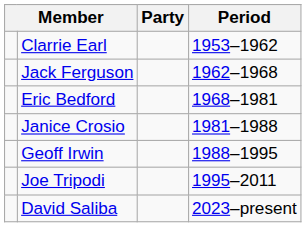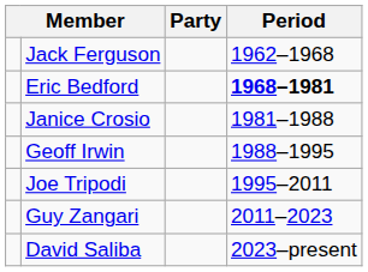 <table class="wikitable">
 <tr>
 <th colspan="2">Member</th>
 <th>Party</th>
 <th>Period</th>
-</tr>
-<tr>
-<td> </td>
-<td><a href='#'>Clarrie Earl</a></td>
-<td></td>
-<td><a href='#'>1953</a>–1962</td>
 </tr>
 <tr>
 <td> </td>
 <td><a href='#'>Jack Ferguson</a></td>
 <td></td>
 <td><a href='#'>1962</a>–1968</td>
 </tr>
 <tr>
 <td> </td>
 <td><a href='#'>Eric Bedford</a></td>
 <td></td>
-<td><a href='#'>1968</a>–1981</td>
+<td><strong><a href='#'>1968</a>–1981</strong></td>
 </tr>
 <tr>
 <td> </td>
 <td><a href='#'>Janice Crosio</a></td>
 <td></td>
 <td><a href='#'>1981</a>–1988</td>
 </tr>
 <tr>
 <td> </td>
 <td><a href='#'>Geoff Irwin</a></td>
 <td></td>
 <td><a href='#'>1988</a>–1995</td>
 </tr>
 <tr>
 <td> </td>
 <td><a href='#'>Joe Tripodi</a></td>
 <td></td>
 <td><a href='#'>1995</a>–2011</td>
 </tr>
 <tr>
 <td> </td>
+<td><a href='#'>Guy Zangari</a></td>
+<td></td>
+<td><a href='#'>2011</a>–<a href='#'>2023</a></td>
+</tr>
+<tr>
+<td> </td>
 <td><a href='#'>David Saliba</a></td>
 <td></td>
 <td><a href='#'>2023</a>–present</td>
 </tr>
 </table>
